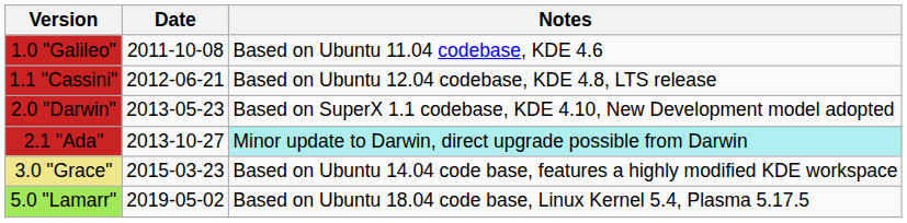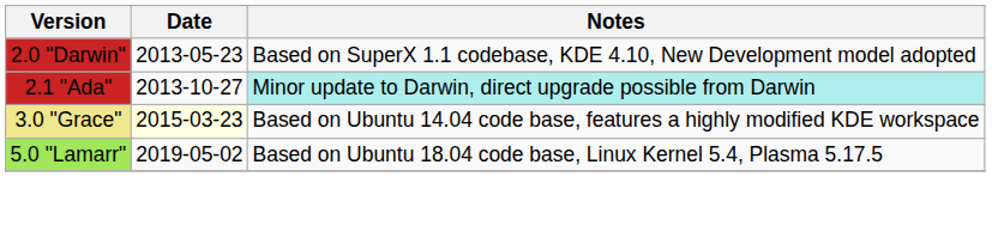 <table class="wikitable">
 <tr>
 <th>Version</th>
 <th>Date</th>
 <th>Notes</th>
-</tr>
-<tr>
-<td style="text-align:center;background:#c92323;">1.0 "Galileo"</td>
-<td style="text-align:center;">2011-10-08</td>
-<td>Based on Ubuntu 11.04 <a href='#'>codebase</a>, KDE 4.6</td>
-</tr>
-<tr>
-<td style="text-align:center;background:#c92323;">1.1 "Cassini"</td>
-<td style="text-align:center;">2012-06-21</td>
-<td>Based on Ubuntu 12.04 codebase, KDE 4.8, LTS release</td>
 </tr>
 <tr>
 <td style="text-align:center;background:#c92323;">2.0 "Darwin"</td>
 <td style="text-align:center;">2013-05-23</td>
 <td>Based on SuperX 1.1 codebase, KDE 4.10, New Development model adopted</td>
 </tr>
 <tr>
 <td style="text-align:center;background:#c92323;">2.1 "Ada"</td>
 <td style="text-align:center;">2013-10-27</td>
 <td style="background: paleturquoise;">Minor update to Darwin, direct upgrade possible from Darwin</td>
 </tr>
 <tr>
 <td style="text-align:center;background:khaki;">3.0 "Grace"</td>
-<td style="text-align:center;">2015-03-23</td>
+<td style="background: lightyellow; text-align:center;">2015-03-23</td>
 <td>Based on Ubuntu 14.04 code base, features a highly modified KDE workspace</td>
 </tr>
 <tr>
 <td style="text-align:center;background:#a0e75a;">5.0 "Lamarr"</td>
 <td style="text-align:center;">2019-05-02</td>
 <td>Based on Ubuntu 18.04 code base, Linux Kernel 5.4, Plasma 5.17.5</td>
 </tr>
 <tr>
 </tr>
 </table>
